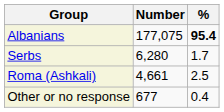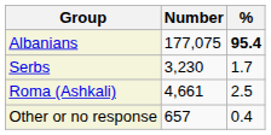 <table class="wikitable">
 <tr>
 <th>Group</th>
 <th>Number</th>
 <th>%</th>
 </tr>
 <tr>
 <td style="background:#F5F5DC;"><a href='#'>Albanians</a></td>
 <td>177,075</td>
 <td><strong>95.4</strong></td>
 </tr>
 <tr>
 <td style="background:#F5F5DC;"><a href='#'>Serbs</a></td>
-<td>6,280</td>
+<td>3,230</td>
 <td>1.7</td>
 </tr>
 <tr>
 <td style="background:#F5F5DC;"><a href='#'>Roma (Ashkali)</a></td>
 <td>4,661</td>
 <td>2.5</td>
 </tr>
 <tr>
 <td style="background:#F5F5DC;">Other or no response</td>
-<td>677</td>
+<td>657</td>
 <td>0.4</td>
 </tr>
 </table>
